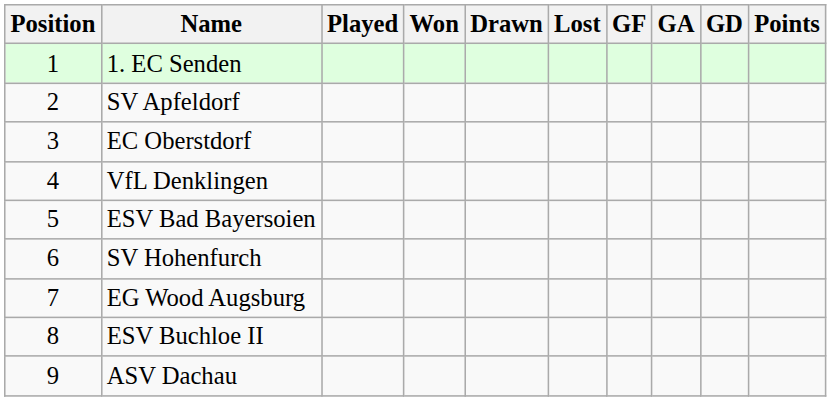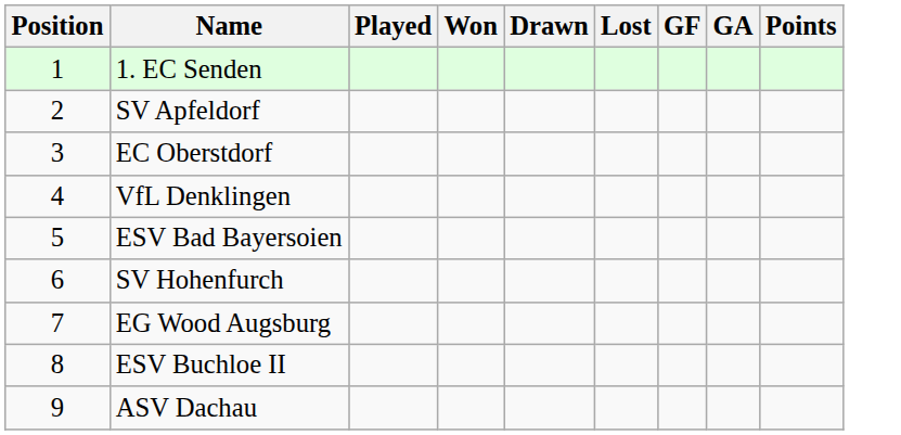 <table class="wikitable">
 <tr align="center">
 <th>Position</th>
 <th>Name</th>
 <th>Played</th>
 <th>Won</th>
 <th>Drawn</th>
 <th>Lost</th>
 <th>GF</th>
 <th>GA</th>
-<th>GD</th>
 <th>Points</th>
 </tr>
 <tr align="center" bgcolor="#dfffdf">
 <td>1</td>
 <td align="left">1. EC Senden</td>
-<td></td>
 <td></td>
 <td></td>
 <td></td>
 <td></td>
 <td></td>
 <td></td>
 <td></td>
 </tr>
 <tr align="center">
 <td>2</td>
 <td align="left">SV Apfeldorf</td>
 <td></td>
 <td></td>
 <td></td>
 <td></td>
 <td></td>
 <td></td>
 <td></td>
-<td></td>
 </tr>
 <tr align="center">
 <td>3</td>
 <td align="left">EC Oberstdorf</td>
-<td></td>
 <td></td>
 <td></td>
 <td></td>
 <td></td>
 <td></td>
 <td></td>
 <td></td>
 </tr>
 <tr align="center">
 <td>4</td>
 <td align="left">VfL Denklingen</td>
 <td></td>
 <td></td>
 <td></td>
 <td></td>
 <td></td>
 <td></td>
 <td></td>
-<td></td>
 </tr>
 <tr align="center">
 <td>5</td>
 <td align="left">ESV Bad Bayersoien</td>
-<td></td>
 <td></td>
 <td></td>
 <td></td>
 <td></td>
 <td></td>
 <td></td>
 <td></td>
 </tr>
 <tr align="center">
 <td>6</td>
 <td align="left">SV Hohenfurch</td>
 <td></td>
 <td></td>
 <td></td>
 <td></td>
 <td></td>
 <td></td>
 <td></td>
-<td></td>
 </tr>
 <tr align="center">
 <td>7</td>
 <td align="left">EG Wood Augsburg</td>
-<td></td>
 <td></td>
 <td></td>
 <td></td>
 <td></td>
 <td></td>
 <td></td>
 <td></td>
 </tr>
 <tr align="center">
 <td>8</td>
 <td align="left">ESV Buchloe II</td>
 <td></td>
 <td></td>
 <td></td>
 <td></td>
 <td></td>
 <td></td>
 <td></td>
-<td></td>
 </tr>
 <tr align="center">
 <td>9</td>
 <td align="left">ASV Dachau</td>
 <td></td>
 <td></td>
 <td></td>
 <td></td>
 <td></td>
 <td></td>
 <td></td>
-<td></td>
 </tr>
 </table>
